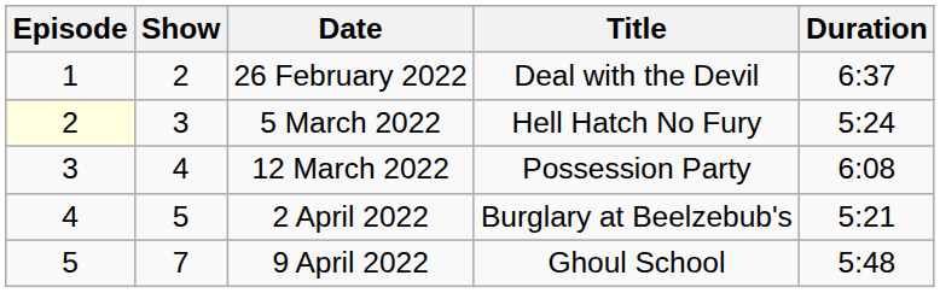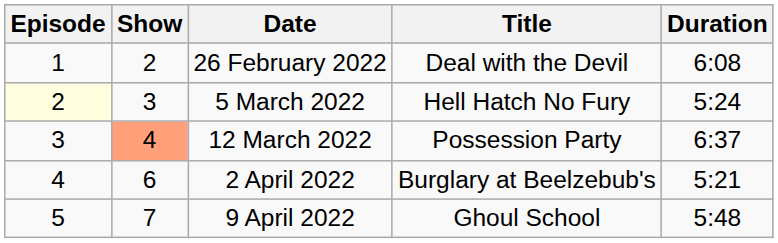 <table class="wikitable" style="text-align: center;">
 <tr>
 <th>Episode</th>
 <th>Show</th>
 <th>Date</th>
 <th>Title</th>
 <th>Duration</th>
 </tr>
 <tr>
 <td>1</td>
 <td>2</td>
 <td>26 February 2022</td>
 <td>Deal with the Devil</td>
-<td>6:37</td>
+<td>6:08</td>
 </tr>
 <tr>
 <td style="background: lightyellow;">2</td>
 <td>3</td>
 <td>5 March 2022</td>
 <td>Hell Hatch No Fury</td>
 <td>5:24</td>
 </tr>
 <tr>
 <td>3</td>
-<td>4</td>
+<td style="background: lightsalmon;">4</td>
 <td>12 March 2022</td>
 <td>Possession Party</td>
-<td>6:08</td>
+<td>6:37</td>
 </tr>
 <tr>
 <td>4</td>
-<td>5</td>
+<td>6</td>
 <td>2 April 2022</td>
 <td>Burglary at Beelzebub's</td>
 <td>5:21</td>
 </tr>
 <tr>
 <td>5</td>
 <td>7</td>
 <td>9 April 2022</td>
 <td>Ghoul School</td>
 <td rowspan=2>5:48</td>
 </tr>
 </table>
